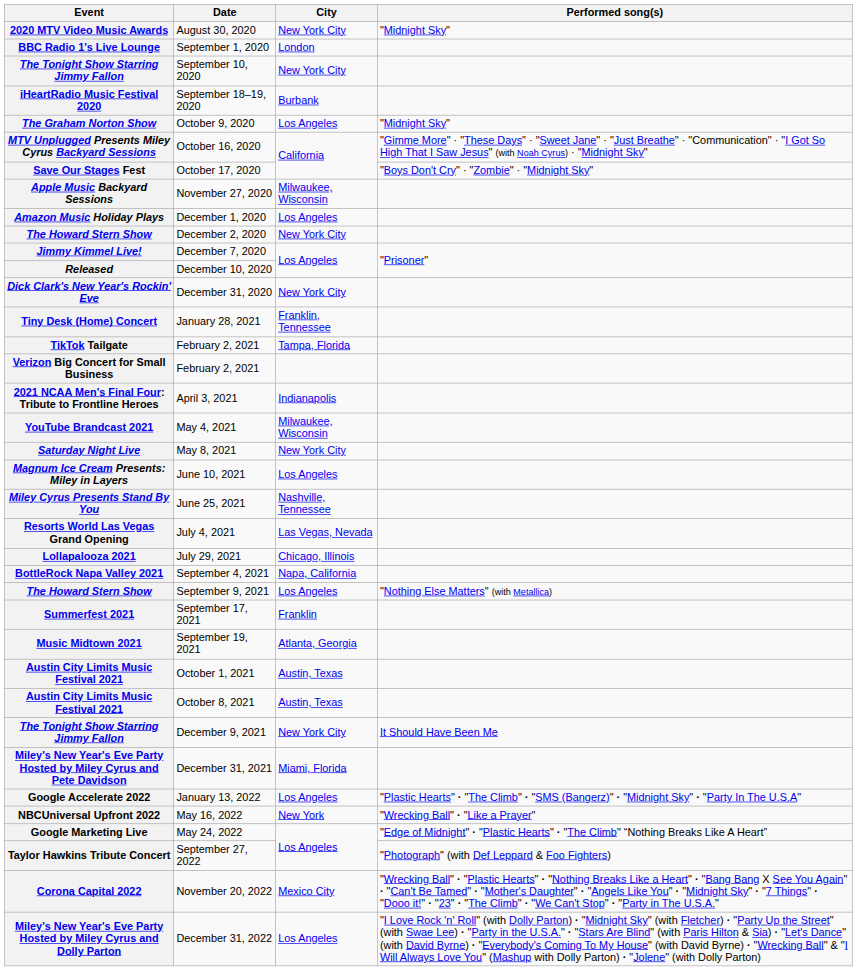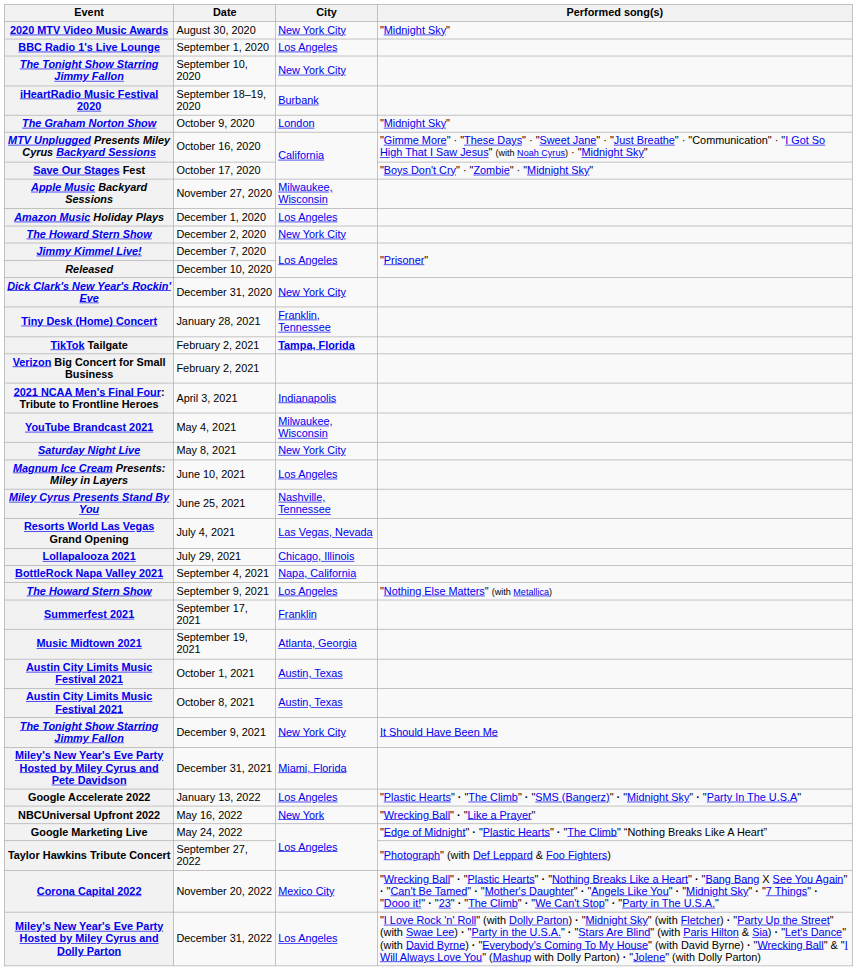 <table class="wikitable sortable plainrowheaders">
 <tr>
 <th style="width:20%;">Event</th>
 <th style="width:12%;">Date</th>
 <th style="width:12%;">City</th>
 <th>Performed song(s)</th>
 </tr>
 <tr>
 <th scope="row"><a href='#'>2020 MTV Video Music Awards</a></th>
 <td>August 30, 2020</td>
 <td><a href='#'>New York City</a></td>
 <td>"<a href='#'>Midnight Sky</a>"</td>
 </tr>
 <tr>
 <th scope="row"><a href='#'>BBC Radio 1's Live Lounge</a></th>
 <td>September 1, 2020</td>
-<td><a href='#'>London</a></td>
+<td><a href='#'>Los Angeles</a></td>
 <td></td>
 </tr>
 <tr>
 <th scope="row"><em><a href='#'>The Tonight Show Starring Jimmy Fallon</a></em></th>
 <td>September 10, 2020</td>
 <td><a href='#'>New York City</a></td>
 <td></td>
 </tr>
 <tr>
 <th scope="row"><a href='#'>iHeartRadio Music Festival 2020</a></th>
 <td>September 18–19, 2020</td>
 <td><a href='#'>Burbank</a></td>
 <td></td>
 </tr>
 <tr>
 <th scope="row"><em><a href='#'>The Graham Norton Show</a></em></th>
 <td>October 9, 2020</td>
-<td><a href='#'>Los Angeles</a></td>
+<td><a href='#'>London</a></td>
 <td>"<a href='#'>Midnight Sky</a>"</td>
 </tr>
 <tr>
 <th scope="row"><em><a href='#'>MTV Unplugged</a> Presents Miley Cyrus <a href='#'>Backyard Sessions</a></em></th>
 <td>October 16, 2020</td>
 <td rowspan="2"><a href='#'>California</a></td>
 <td>"<a href='#'>Gimme More</a>" · "<a href='#'>These Days</a>" · "<a href='#'>Sweet Jane</a>" · "<a href='#'>Just Breathe</a>" · "Communication" · "<a href='#'>I Got So High That I Saw Jesus</a>" <small>(with <a href='#'>Noah Cyrus</a>)</small> · "<a href='#'>Midnight Sky</a>"</td>
 </tr>
 <tr>
 <th scope="row"><a href='#'>Save Our Stages</a> Fest</th>
 <td>October 17, 2020</td>
 <td>"<a href='#'>Boys Don't Cry</a>" · "<a href='#'>Zombie</a>" · "<a href='#'>Midnight Sky</a>"</td>
 </tr>
 <tr>
 <th scope="row"><em><a href='#'>Apple Music</a> Backyard Sessions</em></th>
 <td>November 27, 2020</td>
 <td><a href='#'>Milwaukee, Wisconsin</a></td>
 <td></td>
 </tr>
 <tr>
 <th scope="row"><em><a href='#'>Amazon Music</a> Holiday Plays</em></th>
 <td>December 1, 2020</td>
 <td><a href='#'>Los Angeles</a></td>
 <td></td>
 </tr>
 <tr>
 <th scope="row"><em><a href='#'>The Howard Stern Show</a></em></th>
 <td>December 2, 2020</td>
 <td><a href='#'>New York City</a></td>
 <td></td>
 </tr>
 <tr>
 <th scope="row"><em><a href='#'>Jimmy Kimmel Live!</a></em></th>
 <td>December 7, 2020</td>
 <td rowspan="2"><a href='#'>Los Angeles</a></td>
 <td rowspan="2">"<a href='#'>Prisoner</a>"</td>
 </tr>
 <tr>
 <th scope="row"><em>Released</em></th>
 <td>December 10, 2020</td>
 </tr>
 <tr>
 <th scope="row"><em><a href='#'>Dick Clark's New Year's Rockin' Eve</a></em></th>
 <td>December 31, 2020</td>
 <td><a href='#'>New York City</a></td>
 <td></td>
 </tr>
 <tr>
 <th scope="row"><a href='#'>Tiny Desk (Home) Concert</a></th>
 <td>January 28, 2021</td>
 <td><a href='#'>Franklin, Tennessee</a></td>
 <td></td>
 </tr>
 <tr>
 <th scope="row"><a href='#'>TikTok</a> Tailgate</th>
 <td>February 2, 2021</td>
-<td><a href='#'>Tampa, Florida</a></td>
+<td><strong><a href='#'>Tampa, Florida</a></strong></td>
 <td></td>
 </tr>
 <tr>
 <th scope="row"><a href='#'>Verizon</a> Big Concert for Small Business</th>
 <td>February 2, 2021</td>
 <td></td>
 <td></td>
 </tr>
 <tr>
 <th scope="row"><a href='#'>2021 NCAA Men's Final Four</a>: Tribute to Frontline Heroes</th>
 <td>April 3, 2021</td>
 <td><a href='#'>Indianapolis</a></td>
 <td></td>
 </tr>
 <tr>
 <th scope="row"><a href='#'>YouTube Brandcast 2021</a></th>
 <td>May 4, 2021</td>
 <td><a href='#'>Milwaukee, Wisconsin</a></td>
 <td></td>
 </tr>
 <tr>
 <th scope="row"><em><a href='#'>Saturday Night Live</a></em></th>
 <td>May 8, 2021</td>
 <td><a href='#'>New York City</a></td>
 <td></td>
 </tr>
 <tr>
 <th scope="row"><em><a href='#'>Magnum Ice Cream</a> Presents: Miley in Layers</em></th>
 <td>June 10, 2021</td>
 <td><a href='#'>Los Angeles</a></td>
 <td></td>
 </tr>
 <tr>
 <th scope="row"><em><a href='#'>Miley Cyrus Presents Stand By You</a></em></th>
 <td>June 25, 2021</td>
 <td><a href='#'>Nashville, Tennessee</a></td>
 <td></td>
 </tr>
 <tr>
 <th scope="row"><a href='#'>Resorts World Las Vegas</a> Grand Opening</th>
 <td>July 4, 2021</td>
 <td><a href='#'>Las Vegas, Nevada</a></td>
 <td></td>
 </tr>
 <tr>
 <th scope="row"><a href='#'>Lollapalooza 2021</a></th>
 <td>July 29, 2021</td>
 <td><a href='#'>Chicago, Illinois</a></td>
 <td></td>
 </tr>
 <tr>
 <th scope="row"><a href='#'>BottleRock Napa Valley 2021</a></th>
 <td>September 4, 2021</td>
 <td><a href='#'>Napa, California</a></td>
 <td></td>
 </tr>
 <tr>
 <th scope="row"><em><a href='#'>The Howard Stern Show</a></em></th>
 <td>September 9, 2021</td>
 <td><a href='#'>Los Angeles</a></td>
 <td>"<a href='#'>Nothing Else Matters</a>" <small>(with <a href='#'>Metallica</a>)</small></td>
 </tr>
 <tr>
 <th scope="row"><a href='#'>Summerfest 2021</a></th>
 <td>September 17, 2021</td>
 <td><a href='#'>Franklin</a></td>
 <td></td>
 </tr>
 <tr>
 <th scope="row"><a href='#'>Music Midtown 2021</a></th>
 <td>September 19, 2021</td>
 <td><a href='#'>Atlanta, Georgia</a></td>
 <td></td>
 </tr>
 <tr>
 <th scope="row"><a href='#'>Austin City Limits Music Festival 2021</a></th>
 <td>October 1, 2021</td>
 <td><a href='#'>Austin, Texas</a></td>
 <td></td>
 </tr>
 <tr>
 <th scope="row"><a href='#'>Austin City Limits Music Festival 2021</a></th>
 <td>October 8, 2021</td>
 <td><a href='#'>Austin, Texas</a></td>
 <td></td>
 </tr>
 <tr>
 <th scope="row"><em><a href='#'>The Tonight Show Starring Jimmy Fallon</a></em></th>
 <td>December 9, 2021</td>
 <td><a href='#'>New York City</a></td>
 <td><a href='#'>It Should Have Been Me</a></td>
 </tr>
 <tr>
 <th scope="row"><a href='#'>Miley's New Year's Eve Party Hosted by Miley Cyrus and Pete Davidson</a></th>
 <td>December 31, 2021</td>
 <td><a href='#'>Miami, Florida</a></td>
 <td></td>
 </tr>
 <tr>
 <th scope="row">Google Accelerate 2022</th>
 <td>January 13, 2022</td>
 <td><a href='#'>Los Angeles</a></td>
 <td>"<a href='#'>Plastic Hearts</a>" <strong>·</strong> "<a href='#'>The Climb</a>" <strong>·</strong> "<a href='#'>SMS (Bangerz)</a>" <strong>·</strong> "<a href='#'>Midnight Sky</a>" <strong>·</strong> "<a href='#'>Party In The U.S.A</a>"</td>
 </tr>
 <tr>
 <th scope="row">NBCUniversal Upfront 2022</th>
 <td>May 16, 2022</td>
 <td><a href='#'>New York</a></td>
 <td>"<a href='#'>Wrecking Ball</a>" <strong>·</strong> "<a href='#'>Like a Prayer</a>"</td>
 </tr>
 <tr>
 <th scope="row">Google Marketing Live</th>
 <td>May 24, 2022</td>
 <td rowspan="2"><a href='#'>Los Angeles</a></td>
 <td>"<a href='#'>Edge of Midnight</a>" <strong>·</strong> "<a href='#'>Plastic Hearts</a>" <strong>·</strong> "<a href='#'>The Climb</a>" “Nothing Breaks Like A Heart”</td>
 </tr>
 <tr>
 <th scope="row">Taylor Hawkins Tribute Concert</th>
 <td>September 27, 2022</td>
 <td>"<a href='#'>Photograph</a>" (with <a href='#'>Def Leppard</a> & <a href='#'>Foo Fighters</a>)</td>
 </tr>
 <tr>
 <th scope="row"><a href='#'>Corona Capital 2022</a></th>
 <td>November 20, 2022</td>
 <td><a href='#'>Mexico City</a></td>
 <td>"<a href='#'>Wrecking Ball</a>" <strong>·</strong> "<a href='#'>Plastic Hearts</a>" <strong>·</strong> "<a href='#'>Nothing Breaks Like a Heart</a>" <strong>·</strong> "<a href='#'>Bang Bang</a> X <a href='#'>See You Again</a>" <strong>·</strong> "<a href='#'>Can't Be Tamed</a>" <strong>·</strong> "<a href='#'>Mother's Daughter</a>" <strong>·</strong> "<a href='#'>Angels Like You</a>" <strong>·</strong> "<a href='#'>Midnight Sky</a>" <strong>·</strong> "<a href='#'>7 Things</a>" <strong>·</strong> "<a href='#'>Dooo it!</a>" <strong>·</strong> "<a href='#'>23</a>" <strong>·</strong> "<a href='#'>The Climb</a>" <strong>·</strong> "<a href='#'>We Can't Stop</a>" <strong>·</strong> "<a href='#'>Party in The U.S.A.</a>"</td>
 </tr>
 <tr>
 <th scope="row"><a href='#'>Miley's New Year's Eve Party Hosted by Miley Cyrus and Dolly Parton</a></th>
 <td>December 31, 2022</td>
 <td><a href='#'>Los Angeles</a></td>
 <td>"<a href='#'>I Love Rock 'n' Roll</a>" (with <a href='#'>Dolly Parton</a>) <strong>·</strong> "<a href='#'>Midnight Sky</a>" (with <a href='#'>Fletcher</a>) <strong>·</strong> "<a href='#'>Party Up the Street</a>" (with <a href='#'>Swae Lee</a>) <strong>·</strong> "<a href='#'>Party in the U.S.A.</a>" <strong>·</strong> "<a href='#'>Stars Are Blind</a>" (with <a href='#'>Paris Hilton</a> & <a href='#'>Sia</a>) <strong>·</strong> "<a href='#'>Let's Dance</a>" (with <a href='#'>David Byrne</a>) <strong>·</strong> "<a href='#'>Everybody's Coming To My House</a>" (with David Byrne) <strong>·</strong> "<a href='#'>Wrecking Ball</a>" & "<a href='#'>I Will Always Love You</a>" (<a href='#'>Mashup</a> with Dolly Parton) <strong>·</strong> "<a href='#'>Jolene</a>" (with Dolly Parton)</td>
 </tr>
 </table>
